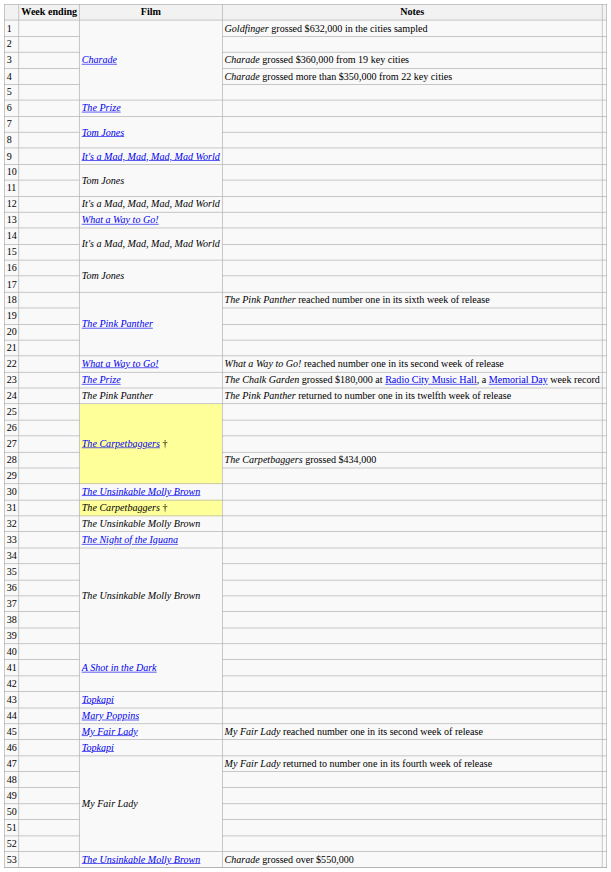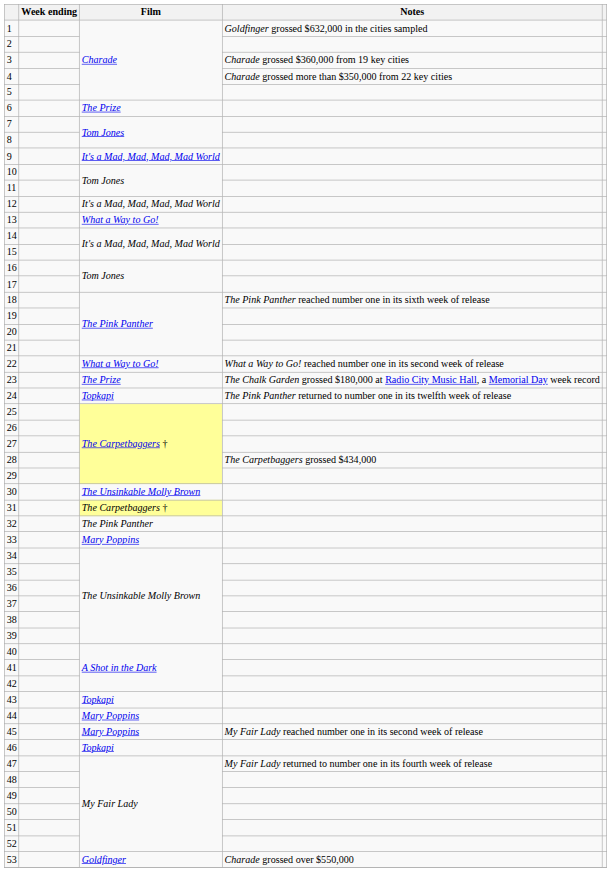 <table class="wikitable sortable">
 <tr>
 <th></th>
 <th>Week ending</th>
 <th>Film</th>
 <th>Notes</th>
 <th class="unsortable"></th>
 </tr>
 <tr>
 <td>1</td>
 <td></td>
 <td rowspan="5"><em><a href='#'>Charade</a></em></td>
 <td><em>Goldfinger</em> grossed $632,000 in the cities sampled</td>
 <td></td>
 </tr>
 <tr>
 <td>2</td>
 <td></td>
 <td></td>
 <td></td>
 </tr>
 <tr>
 <td>3</td>
 <td></td>
 <td><em>Charade</em> grossed $360,000 from 19 key cities</td>
 <td></td>
 </tr>
 <tr>
 <td>4</td>
 <td></td>
 <td><em>Charade</em> grossed more than $350,000 from 22 key cities</td>
 <td></td>
 </tr>
 <tr>
 <td>5</td>
 <td></td>
 <td></td>
 <td></td>
 </tr>
 <tr>
 <td>6</td>
 <td></td>
 <td><em><a href='#'>The Prize</a></em></td>
 <td></td>
 <td></td>
 </tr>
 <tr>
 <td>7</td>
 <td></td>
 <td rowspan="2"><em><a href='#'>Tom Jones</a></em></td>
 <td></td>
 <td></td>
 </tr>
 <tr>
 <td>8</td>
 <td></td>
 <td></td>
 <td></td>
 </tr>
 <tr>
 <td>9</td>
 <td></td>
 <td><em><a href='#'>It's a Mad, Mad, Mad, Mad World</a></em></td>
 <td></td>
 <td></td>
 </tr>
 <tr>
 <td>10</td>
 <td></td>
 <td rowspan="2"><em>Tom Jones</em></td>
 <td></td>
 <td></td>
 </tr>
 <tr>
 <td>11</td>
 <td></td>
 <td></td>
 <td></td>
 </tr>
 <tr>
 <td>12</td>
 <td></td>
 <td><em>It's a Mad, Mad, Mad, Mad World</em></td>
 <td></td>
 <td></td>
 </tr>
 <tr>
 <td>13</td>
 <td></td>
 <td><em><a href='#'>What a Way to Go!</a></em></td>
 <td></td>
 <td></td>
 </tr>
 <tr>
 <td>14</td>
 <td></td>
 <td rowspan="2"><em>It's a Mad, Mad, Mad, Mad World</em></td>
 <td></td>
 <td></td>
 </tr>
 <tr>
 <td>15</td>
 <td></td>
 <td></td>
 <td></td>
 </tr>
 <tr>
 <td>16</td>
 <td></td>
 <td rowspan="2"><em>Tom Jones</em></td>
 <td></td>
 <td></td>
 </tr>
 <tr>
 <td>17</td>
 <td></td>
 <td></td>
 <td></td>
 </tr>
 <tr>
 <td>18</td>
 <td></td>
 <td rowspan="4"><em><a href='#'>The Pink Panther</a></em></td>
 <td><em>The Pink Panther</em> reached number one in its sixth week of release</td>
 <td></td>
 </tr>
 <tr>
 <td>19</td>
 <td></td>
 <td></td>
 <td></td>
 </tr>
 <tr>
 <td>20</td>
 <td></td>
 <td></td>
 <td></td>
 </tr>
 <tr>
 <td>21</td>
 <td></td>
 <td></td>
 <td></td>
 </tr>
 <tr>
 <td>22</td>
 <td></td>
 <td><em><a href='#'>What a Way to Go!</a></em></td>
 <td><em>What a Way to Go!</em> reached number one in its second week of release</td>
 <td></td>
 </tr>
 <tr>
 <td>23</td>
 <td></td>
 <td><em><a href='#'>The Prize</a></em></td>
 <td><em>The Chalk Garden</em> grossed $180,000 at <a href='#'>Radio City Music Hall</a>, a <a href='#'>Memorial Day</a> week record</td>
 <td></td>
 </tr>
 <tr>
 <td>24</td>
 <td></td>
-<td><em>The Pink Panther</em></td>
+<td><em><a href='#'>Topkapi</a></em></td>
 <td><em>The Pink Panther</em> returned to number one in its twelfth week of release</td>
 <td></td>
 </tr>
 <tr>
 <td>25</td>
 <td></td>
 <td rowspan="5" style="background-color:#FFFF99"><em><a href='#'>The Carpetbaggers</a></em> †</td>
 <td></td>
 <td></td>
 </tr>
 <tr>
 <td>26</td>
 <td></td>
 <td></td>
 <td></td>
 </tr>
 <tr>
 <td>27</td>
 <td></td>
 <td></td>
 <td></td>
 </tr>
 <tr>
 <td>28</td>
 <td></td>
 <td><em>The Carpetbaggers</em> grossed $434,000</td>
 <td></td>
 </tr>
 <tr>
 <td>29</td>
 <td></td>
 <td></td>
 <td></td>
 </tr>
 <tr>
 <td>30</td>
 <td></td>
 <td><em><a href='#'>The Unsinkable Molly Brown</a></em></td>
 <td></td>
 <td></td>
 </tr>
 <tr>
 <td>31</td>
 <td></td>
 <td style="background-color:#FFFF99"><em>The Carpetbaggers</em> †</td>
 <td></td>
 <td></td>
 </tr>
 <tr>
 <td>32</td>
 <td></td>
-<td><em>The Unsinkable Molly Brown</em></td>
+<td><em>The Pink Panther</em></td>
 <td></td>
 <td></td>
 </tr>
 <tr>
 <td>33</td>
 <td></td>
-<td><em><a href='#'>The Night of the Iguana</a></em></td>
+<td><em><a href='#'>Mary Poppins</a></em></td>
 <td></td>
 <td></td>
 </tr>
 <tr>
 <td>34</td>
 <td></td>
 <td rowspan="6"><em>The Unsinkable Molly Brown</em></td>
 <td></td>
 <td></td>
 </tr>
 <tr>
 <td>35</td>
 <td></td>
 <td></td>
 <td></td>
 </tr>
 <tr>
 <td>36</td>
 <td></td>
 <td></td>
 <td></td>
 </tr>
 <tr>
 <td>37</td>
 <td></td>
 <td></td>
 <td></td>
 </tr>
 <tr>
 <td>38</td>
 <td></td>
 <td></td>
 <td></td>
 </tr>
 <tr>
 <td>39</td>
 <td></td>
 <td></td>
 <td></td>
 </tr>
 <tr>
 <td>40</td>
 <td></td>
 <td rowspan="3"><em><a href='#'>A Shot in the Dark</a></em></td>
 <td></td>
 <td></td>
 </tr>
 <tr>
 <td>41</td>
 <td></td>
 <td></td>
 <td></td>
 </tr>
 <tr>
 <td>42</td>
 <td></td>
 <td></td>
 <td></td>
 </tr>
 <tr>
 <td>43</td>
 <td></td>
 <td><em><a href='#'>Topkapi</a></em></td>
 <td></td>
 <td></td>
 </tr>
 <tr>
 <td>44</td>
 <td></td>
 <td><em><a href='#'>Mary Poppins</a></em></td>
 <td></td>
 <td></td>
 </tr>
 <tr>
 <td>45</td>
 <td></td>
-<td><em><a href='#'>My Fair Lady</a></em></td>
+<td><em><a href='#'>Mary Poppins</a></em></td>
 <td><em>My Fair Lady</em> reached number one in its second week of release</td>
 <td></td>
 </tr>
 <tr>
 <td>46</td>
 <td></td>
 <td><em><a href='#'>Topkapi</a></em></td>
 <td></td>
 <td></td>
 </tr>
 <tr>
 <td>47</td>
 <td></td>
 <td rowspan="6"><em>My Fair Lady</em></td>
 <td><em>My Fair Lady</em> returned to number one in its fourth week of release</td>
 <td></td>
 </tr>
 <tr>
 <td>48</td>
 <td></td>
 <td></td>
 <td></td>
 </tr>
 <tr>
 <td>49</td>
 <td></td>
 <td></td>
 <td></td>
 </tr>
 <tr>
 <td>50</td>
 <td></td>
 <td></td>
 <td></td>
 </tr>
 <tr>
 <td>51</td>
 <td></td>
 <td></td>
 <td></td>
 </tr>
 <tr>
 <td>52</td>
 <td></td>
 <td></td>
 <td></td>
 </tr>
 <tr>
 <td>53</td>
 <td></td>
-<td><em><a href='#'>The Unsinkable Molly Brown</a></em></td>
+<td><em><a href='#'>Goldfinger</a></em></td>
 <td><em>Charade</em> grossed over $550,000</td>
 <td></td>
 </tr>
 <tr>
 </tr>
 </table>
